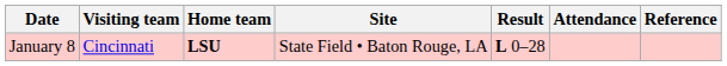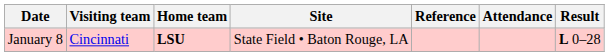 <table class="wikitable" style="font-size:95%;">
 <tr>
 <th>Date</th>
 <th>Visiting team</th>
 <th>Home team</th>
 <th>Site</th>
+<th class="unsortable">Reference</th>
+<th>Attendance</th>
 <th>Result</th>
-<th>Attendance</th>
-<th class="unsortable">Reference</th>
 </tr>
 <tr bgcolor=ffcccc>
 <td>January 8</td>
 <td><a href='#'>Cincinnati</a></td>
 <td><strong>LSU</strong></td>
 <td>State Field • Baton Rouge, LA</td>
-<td><strong>L</strong> 0–28</td>
 <td></td>
 <td></td>
+<td><strong>L</strong> 0–28</td>
 </tr>
 </table>
